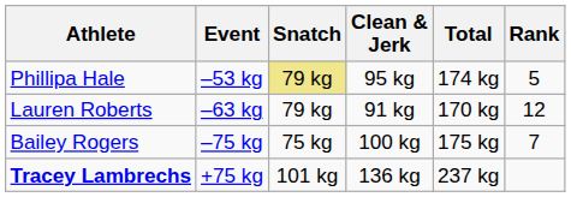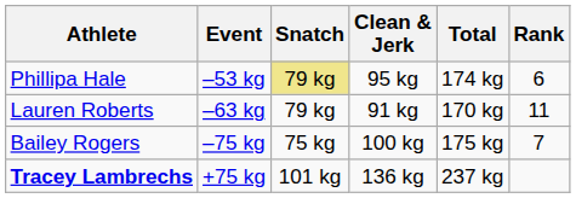 <table class="wikitable" style="text-align:center; font-size:90%">
 <tr>
 <th>Athlete</th>
 <th>Event</th>
 <th>Snatch</th>
 <th>Clean &<br>Jerk</th>
 <th>Total</th>
 <th>Rank</th>
 </tr>
 <tr>
 <td align=left><a href='#'>Phillipa Hale</a></td>
 <td align=left><a href='#'>–53 kg</a></td>
 <td style="background: khaki;">79 kg</td>
 <td>95 kg</td>
 <td>174 kg</td>
-<td>5</td>
+<td>6</td>
 </tr>
 <tr>
 <td align=left><a href='#'>Lauren Roberts</a></td>
 <td align=left><a href='#'>–63 kg</a></td>
 <td>79 kg</td>
 <td>91 kg</td>
 <td>170 kg</td>
-<td>12</td>
+<td>11</td>
 </tr>
 <tr>
 <td align=left><a href='#'>Bailey Rogers</a></td>
 <td align=left><a href='#'>–75 kg</a></td>
 <td>75 kg</td>
 <td>100 kg</td>
 <td>175 kg</td>
 <td>7</td>
 </tr>
 <tr>
 <td align=left><strong><a href='#'>Tracey Lambrechs</a></strong></td>
 <td align=left><a href='#'>+75 kg</a></td>
 <td>101 kg</td>
 <td>136 kg</td>
 <td>237 kg</td>
 <td></td>
 </tr>
 </table>
